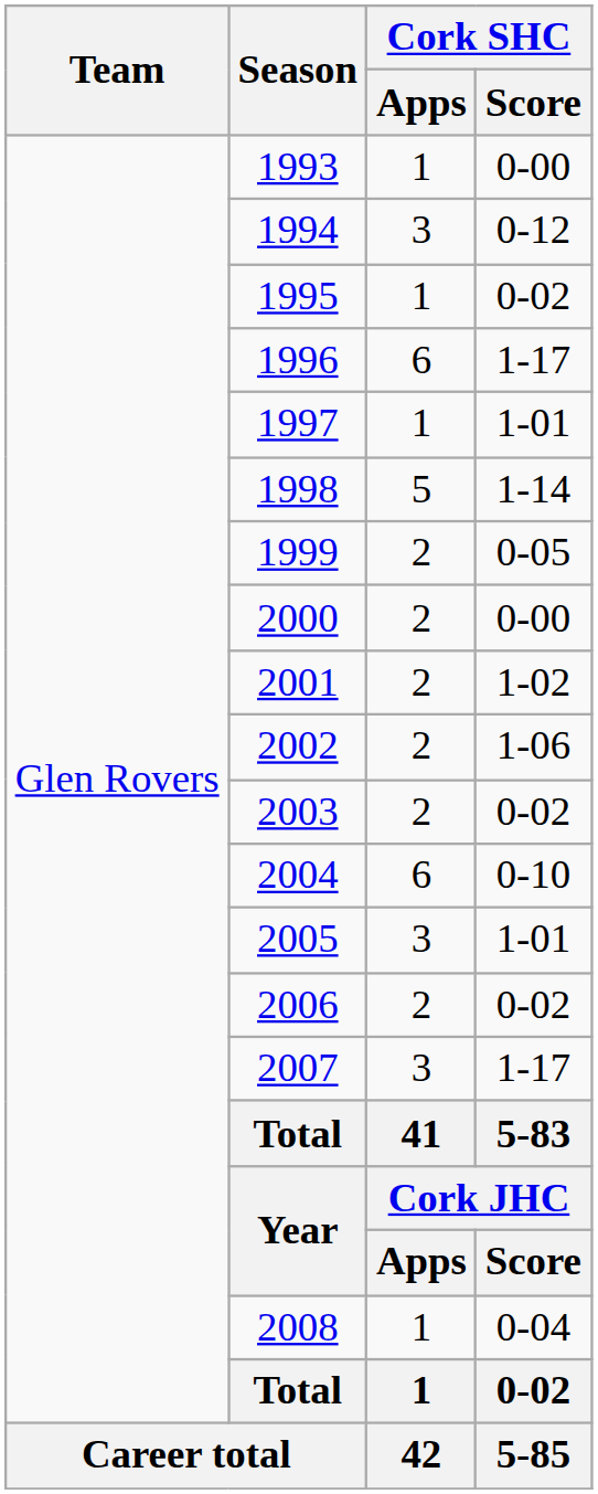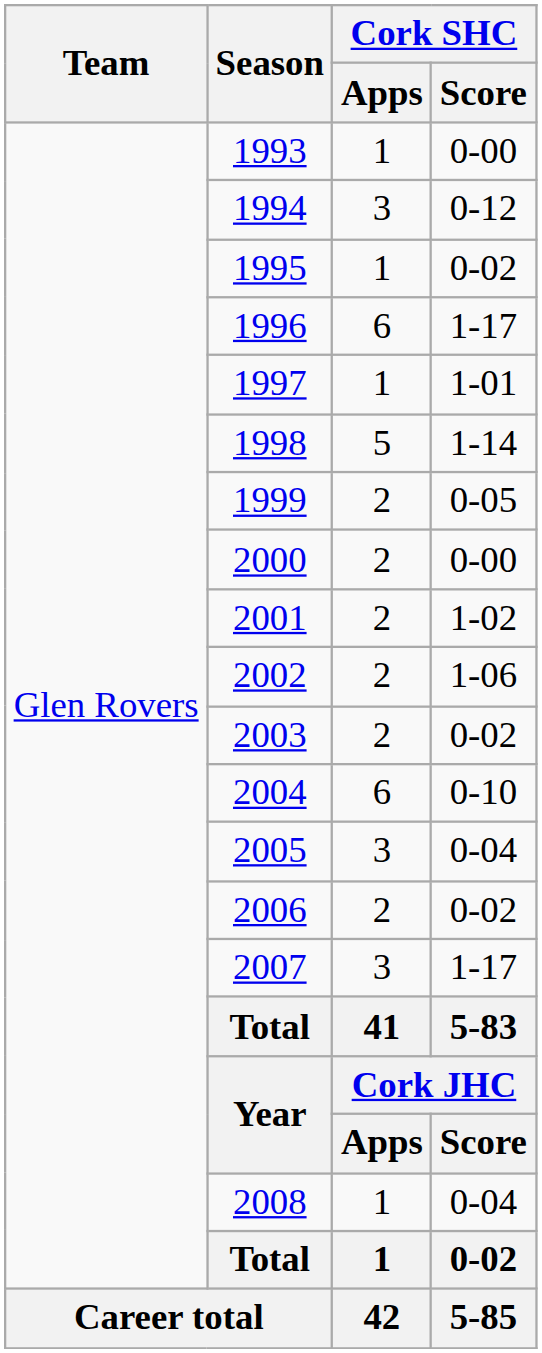 <table class="wikitable" style="text-align:center">
 <tr>
 <th rowspan="2">Team</th>
 <th rowspan="2">Season</th>
 <th colspan="2"><a href='#'>Cork SHC</a></th>
 </tr>
 <tr>
 <th>Apps</th>
 <th>Score</th>
 </tr>
 <tr>
 <td rowspan="20"><a href='#'>Glen Rovers</a></td>
 <td><a href='#'>1993</a></td>
 <td>1</td>
 <td>0-00</td>
 </tr>
 <tr>
 <td><a href='#'>1994</a></td>
 <td>3</td>
 <td>0-12</td>
 </tr>
 <tr>
 <td><a href='#'>1995</a></td>
 <td>1</td>
 <td>0-02</td>
 </tr>
 <tr>
 <td><a href='#'>1996</a></td>
 <td>6</td>
 <td>1-17</td>
 </tr>
 <tr>
 <td><a href='#'>1997</a></td>
 <td>1</td>
 <td>1-01</td>
 </tr>
 <tr>
 <td><a href='#'>1998</a></td>
 <td>5</td>
 <td>1-14</td>
 </tr>
 <tr>
 <td><a href='#'>1999</a></td>
 <td>2</td>
 <td>0-05</td>
 </tr>
 <tr>
 <td><a href='#'>2000</a></td>
 <td>2</td>
 <td>0-00</td>
 </tr>
 <tr>
 <td><a href='#'>2001</a></td>
 <td>2</td>
 <td>1-02</td>
 </tr>
 <tr>
 <td><a href='#'>2002</a></td>
 <td>2</td>
 <td>1-06</td>
 </tr>
 <tr>
 <td><a href='#'>2003</a></td>
 <td>2</td>
 <td>0-02</td>
 </tr>
 <tr>
 <td><a href='#'>2004</a></td>
 <td>6</td>
 <td>0-10</td>
 </tr>
 <tr>
 <td><a href='#'>2005</a></td>
 <td>3</td>
-<td>1-01</td>
+<td>0-04</td>
 </tr>
 <tr>
 <td><a href='#'>2006</a></td>
 <td>2</td>
 <td>0-02</td>
 </tr>
 <tr>
 <td><a href='#'>2007</a></td>
 <td>3</td>
 <td>1-17</td>
 </tr>
 <tr>
 <th>Total</th>
 <th>41</th>
 <th>5-83</th>
 </tr>
 <tr>
 <th rowspan=2>Year</th>
 <th colspan=2><a href='#'>Cork JHC</a></th>
 </tr>
 <tr>
 <th>Apps</th>
 <th>Score</th>
 </tr>
 <tr>
 <td><a href='#'>2008</a></td>
 <td>1</td>
 <td>0-04</td>
 </tr>
 <tr>
 <th>Total</th>
 <th>1</th>
 <th>0-02</th>
 </tr>
 <tr>
 <th colspan="2">Career total</th>
 <th>42</th>
 <th>5-85</th>
 </tr>
 </table>
